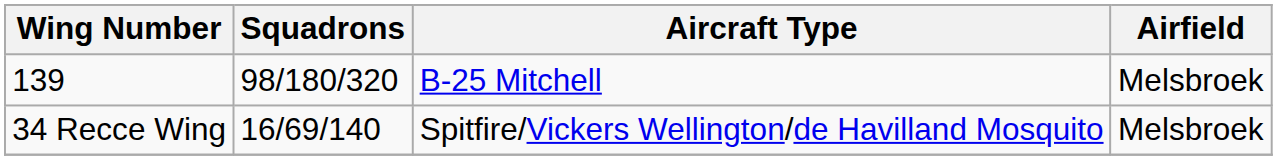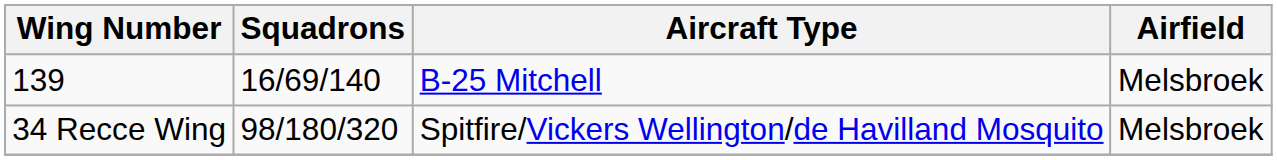 <table class="wikitable">
 <tr>
 <th>Wing Number</th>
 <th>Squadrons</th>
 <th>Aircraft Type</th>
 <th>Airfield</th>
 </tr>
 <tr>
 <td>139</td>
-<td>98/180/320</td>
+<td>16/69/140</td>
 <td><a href='#'>B-25 Mitchell</a></td>
 <td>Melsbroek</td>
 </tr>
 <tr>
 <td>34 Recce Wing</td>
-<td>16/69/140</td>
+<td>98/180/320</td>
 <td>Spitfire/<a href='#'>Vickers Wellington</a>/<a href='#'>de Havilland Mosquito</a></td>
 <td>Melsbroek</td>
 </tr>
 <tr>
 </tr>
 </table>
